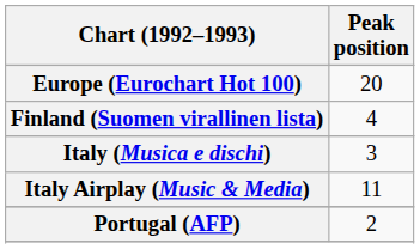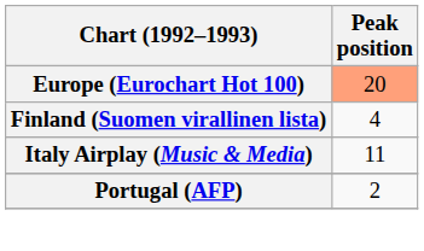 <table class="wikitable sortable plainrowheaders" style="text-align:center;">
 <tr>
 <th>Chart (1992–1993)</th>
 <th>Peak<br>position</th>
 </tr>
 <tr>
 </tr>
 <tr>
 </tr>
 <tr>
 </tr>
 <tr>
 </tr>
 <tr>
 <th scope="row">Europe (<a href='#'>Eurochart Hot 100</a>)</th>
-<td>20</td>
+<td style="background: lightsalmon;">20</td>
 </tr>
 <tr>
 <th scope="row">Finland (<a href='#'>Suomen virallinen lista</a>)</th>
 <td>4</td>
 </tr>
 <tr>
 </tr>
 <tr>
-</tr>
-<tr>
-<th scope="row">Italy (<em><a href='#'>Musica e dischi</a></em>)</th>
-<td>3</td>
 </tr>
 <tr>
 <th scope="row">Italy Airplay (<em><a href='#'>Music & Media</a></em>)</th>
 <td>11</td>
 </tr>
 <tr>
 </tr>
 <tr>
 </tr>
 <tr>
 </tr>
 <tr>
 </tr>
 <tr>
 <th scope="row">Portugal (<a href='#'>AFP</a>)</th>
 <td>2</td>
 </tr>
 <tr>
 </tr>
 <tr>
 </tr>
 <tr>
 </tr>
 <tr>
 </tr>
 <tr>
 </tr>
 <tr>
 </tr>
 <tr>
 </tr>
 </table>
